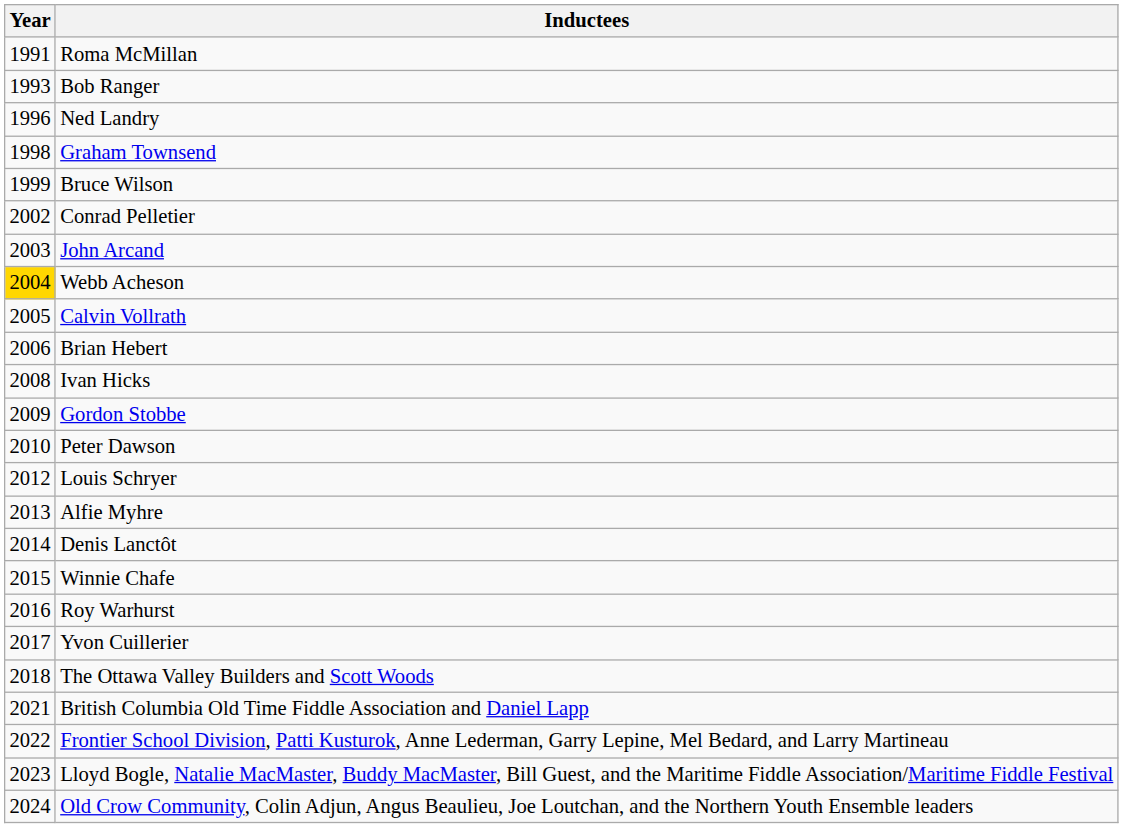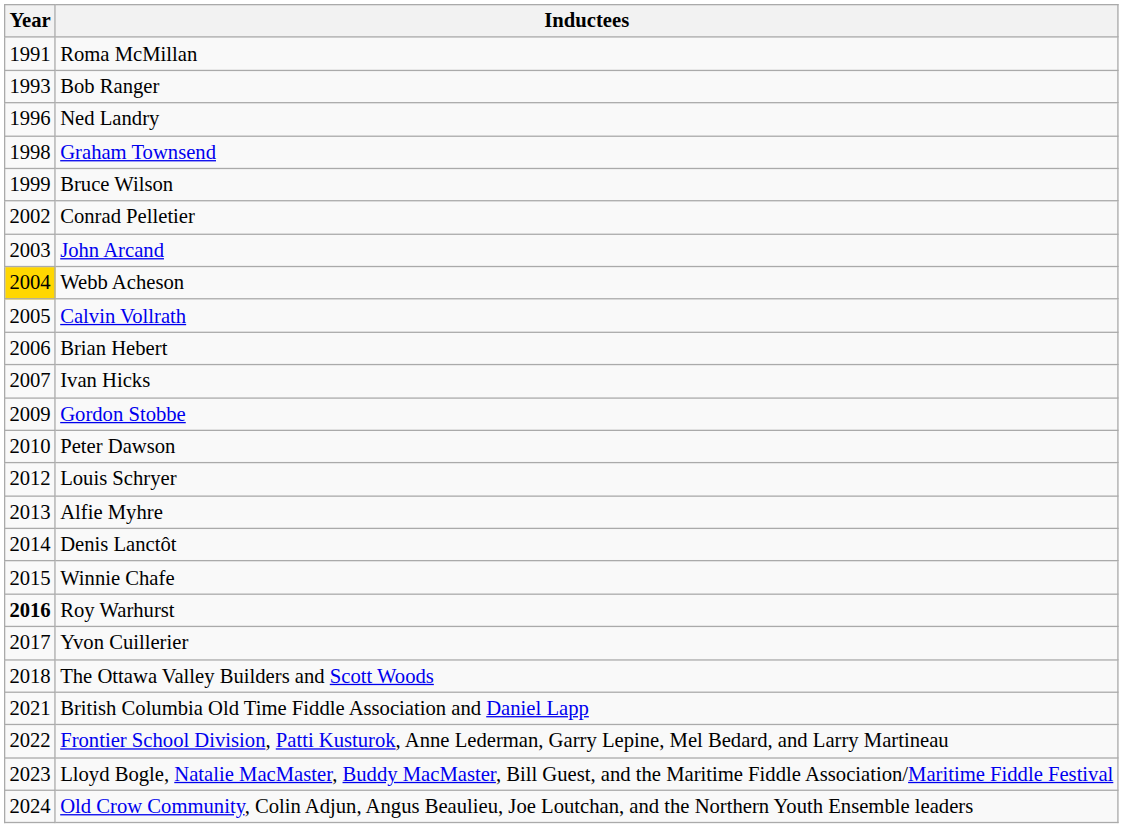 <table class="wikitable">
 <tr>
 <th>Year</th>
 <th>Inductees</th>
 </tr>
 <tr>
 <td>1991</td>
 <td>Roma McMillan</td>
 </tr>
 <tr>
 <td>1993</td>
 <td>Bob Ranger</td>
 </tr>
 <tr>
 <td>1996</td>
 <td>Ned Landry</td>
 </tr>
 <tr>
 <td>1998</td>
 <td><a href='#'>Graham Townsend</a></td>
 </tr>
 <tr>
 <td>1999</td>
 <td>Bruce Wilson</td>
 </tr>
 <tr>
 <td>2002</td>
 <td>Conrad Pelletier</td>
 </tr>
 <tr>
 <td>2003</td>
 <td><a href='#'>John Arcand</a></td>
 </tr>
 <tr>
 <td style="background: gold;">2004</td>
 <td>Webb Acheson</td>
 </tr>
 <tr>
 <td>2005</td>
 <td><a href='#'>Calvin Vollrath</a></td>
 </tr>
 <tr>
 <td>2006</td>
 <td>Brian Hebert</td>
 </tr>
 <tr>
-<td>2008</td>
+<td>2007</td>
 <td>Ivan Hicks</td>
 </tr>
 <tr>
 <td>2009</td>
 <td><a href='#'>Gordon Stobbe</a></td>
 </tr>
 <tr>
 <td>2010</td>
 <td>Peter Dawson</td>
 </tr>
 <tr>
 <td>2012</td>
 <td>Louis Schryer</td>
 </tr>
 <tr>
 <td>2013</td>
 <td>Alfie Myhre</td>
 </tr>
 <tr>
 <td>2014</td>
 <td>Denis Lanctôt</td>
 </tr>
 <tr>
 <td>2015</td>
 <td>Winnie Chafe</td>
 </tr>
 <tr>
-<td>2016</td>
+<td><strong>2016</strong></td>
 <td>Roy Warhurst</td>
 </tr>
 <tr>
 <td>2017</td>
 <td>Yvon Cuillerier</td>
 </tr>
 <tr>
 <td>2018</td>
 <td>The Ottawa Valley Builders and <a href='#'>Scott Woods</a></td>
 </tr>
 <tr>
 <td>2021</td>
 <td>British Columbia Old Time Fiddle Association and <a href='#'>Daniel Lapp</a></td>
 </tr>
 <tr>
 <td>2022</td>
 <td><a href='#'>Frontier School Division</a>, <a href='#'>Patti Kusturok</a>, Anne Lederman, Garry Lepine, Mel Bedard, and Larry Martineau</td>
 </tr>
 <tr>
 <td>2023</td>
 <td>Lloyd Bogle, <a href='#'>Natalie MacMaster</a>, <a href='#'>Buddy MacMaster</a>, Bill Guest, and the Maritime Fiddle Association/<a href='#'>Maritime Fiddle Festival</a></td>
 </tr>
 <tr>
 <td>2024</td>
 <td><a href='#'>Old Crow Community</a>, Colin Adjun, Angus Beaulieu, Joe Loutchan, and the Northern Youth Ensemble leaders</td>
 </tr>
 </table>
